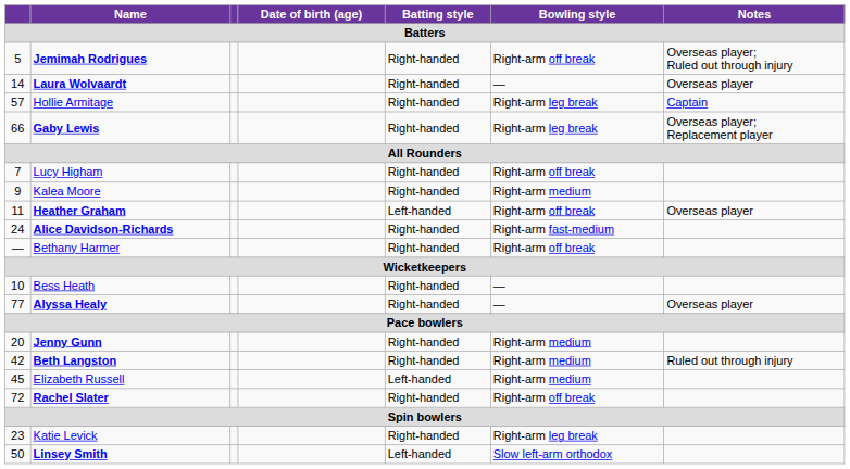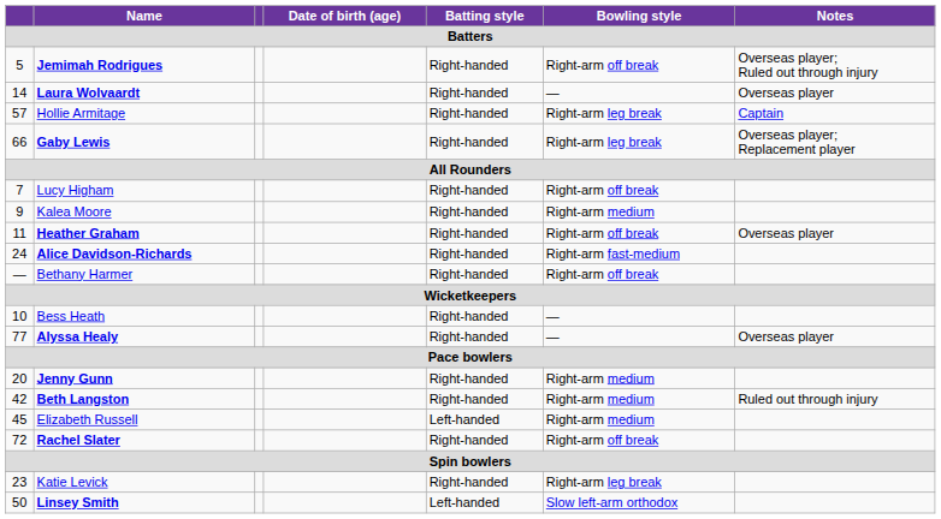 <table class="wikitable" style="font-size:95%;" width="85%">
 <tr>
 <th style="background:#69359C; color:white"></th>
 <th style="background:#69359C; color:white">Name</th>
 <th style="background:#69359C; color:white"></th>
 <th style="background:#69359C; color:white">Date of birth (age)</th>
 <th style="background:#69359C; color:white">Batting style</th>
 <th style="background:#69359C; color:white">Bowling style</th>
 <th style="background:#69359C; color:white">Notes</th>
 </tr>
 <tr>
 <th colspan="7" style="background: #DCDCDC" align=right>Batters</th>
 </tr>
 <tr>
 <td style="text-align:center">5</td>
 <td><strong><a href='#'>Jemimah Rodrigues</a></strong></td>
 <td style="text-align:center"></td>
 <td></td>
 <td>Right-handed</td>
 <td>Right-arm <a href='#'>off break</a></td>
 <td>Overseas player; <br> Ruled out through injury</td>
 </tr>
 <tr>
 <td style="text-align:center">14</td>
 <td><strong><a href='#'>Laura Wolvaardt</a></strong></td>
 <td style="text-align:center"></td>
 <td></td>
 <td>Right-handed</td>
 <td>—</td>
 <td>Overseas player</td>
 </tr>
 <tr>
 <td style="text-align:center">57</td>
 <td><a href='#'>Hollie Armitage</a></td>
 <td style="text-align:center"></td>
 <td></td>
 <td>Right-handed</td>
 <td>Right-arm <a href='#'>leg break</a></td>
 <td><a href='#'>Captain</a></td>
 </tr>
 <tr>
 <td style="text-align:center">66</td>
 <td><strong><a href='#'>Gaby Lewis</a></strong></td>
 <td style="text-align:center"></td>
 <td></td>
 <td>Right-handed</td>
 <td>Right-arm <a href='#'>leg break</a></td>
 <td>Overseas player; <br> Replacement player</td>
 </tr>
 <tr>
 <th colspan="7" style="background: #DCDCDC" align=right>All Rounders</th>
 </tr>
 <tr>
 <td style="text-align:center">7</td>
 <td><a href='#'>Lucy Higham</a></td>
 <td style="text-align:center"></td>
 <td></td>
 <td>Right-handed</td>
 <td>Right-arm <a href='#'>off break</a></td>
 <td></td>
 </tr>
 <tr>
 <td style="text-align:center">9</td>
 <td><a href='#'>Kalea Moore</a></td>
 <td style="text-align:center"></td>
 <td></td>
 <td>Right-handed</td>
 <td>Right-arm <a href='#'>medium</a></td>
 <td></td>
 </tr>
 <tr>
 <td style="text-align:center">11</td>
 <td><strong><a href='#'>Heather Graham</a></strong></td>
 <td style="text-align:center"></td>
 <td></td>
-<td>Left-handed</td>
+<td>Right-handed</td>
 <td>Right-arm <a href='#'>off break</a></td>
 <td>Overseas player</td>
 </tr>
 <tr>
 <td style="text-align:center">24</td>
 <td><strong><a href='#'>Alice Davidson-Richards</a></strong></td>
 <td style="text-align:center"></td>
 <td></td>
 <td>Right-handed</td>
 <td>Right-arm <a href='#'>fast-medium</a></td>
 <td></td>
 </tr>
 <tr>
 <td style="text-align:center">—</td>
 <td><a href='#'>Bethany Harmer</a></td>
 <td style="text-align:center"></td>
 <td></td>
 <td>Right-handed</td>
 <td>Right-arm <a href='#'>off break</a></td>
 <td></td>
 </tr>
 <tr>
 <th colspan="7" style="background: #DCDCDC" align=right>Wicketkeepers</th>
 </tr>
 <tr>
 <td style="text-align:center">10</td>
 <td><a href='#'>Bess Heath</a></td>
 <td style="text-align:center"></td>
 <td></td>
 <td>Right-handed</td>
 <td>—</td>
 <td></td>
 </tr>
 <tr>
 <td style="text-align:center">77</td>
 <td><strong><a href='#'>Alyssa Healy</a></strong></td>
 <td style="text-align:center"></td>
 <td></td>
 <td>Right-handed</td>
 <td>—</td>
 <td>Overseas player</td>
 </tr>
 <tr>
 <th colspan="7" style="background: #DCDCDC" align=right>Pace bowlers</th>
 </tr>
 <tr>
 <td style="text-align:center">20</td>
 <td><strong><a href='#'>Jenny Gunn</a></strong></td>
 <td style="text-align:center"></td>
 <td></td>
 <td>Right-handed</td>
 <td>Right-arm <a href='#'>medium</a></td>
 <td></td>
 </tr>
 <tr>
 <td style="text-align:center">42</td>
 <td><strong><a href='#'>Beth Langston</a></strong></td>
 <td style="text-align:center"></td>
 <td></td>
 <td>Right-handed</td>
 <td>Right-arm <a href='#'>medium</a></td>
 <td>Ruled out through injury</td>
 </tr>
 <tr>
 <td style="text-align:center">45</td>
 <td><a href='#'>Elizabeth Russell</a></td>
 <td style="text-align:center"></td>
 <td></td>
 <td>Left-handed</td>
 <td>Right-arm <a href='#'>medium</a></td>
 <td></td>
 </tr>
 <tr>
 <td style="text-align:center">72</td>
 <td><strong><a href='#'>Rachel Slater</a></strong></td>
 <td style="text-align:center"></td>
 <td></td>
 <td>Right-handed</td>
 <td>Right-arm <a href='#'>off break</a></td>
 <td></td>
 </tr>
 <tr>
 <th colspan="7" style="background: #DCDCDC" align=right>Spin bowlers</th>
 </tr>
 <tr>
 <td style="text-align:center">23</td>
 <td><a href='#'>Katie Levick</a></td>
 <td style="text-align:center"></td>
 <td></td>
 <td>Right-handed</td>
 <td>Right-arm <a href='#'>leg break</a></td>
 <td></td>
 </tr>
 <tr>
 <td style="text-align:center">50</td>
 <td><strong><a href='#'>Linsey Smith</a></strong></td>
 <td style="text-align:center"></td>
 <td></td>
 <td>Left-handed</td>
 <td><a href='#'>Slow left-arm orthodox</a></td>
 <td></td>
 </tr>
 </table>
